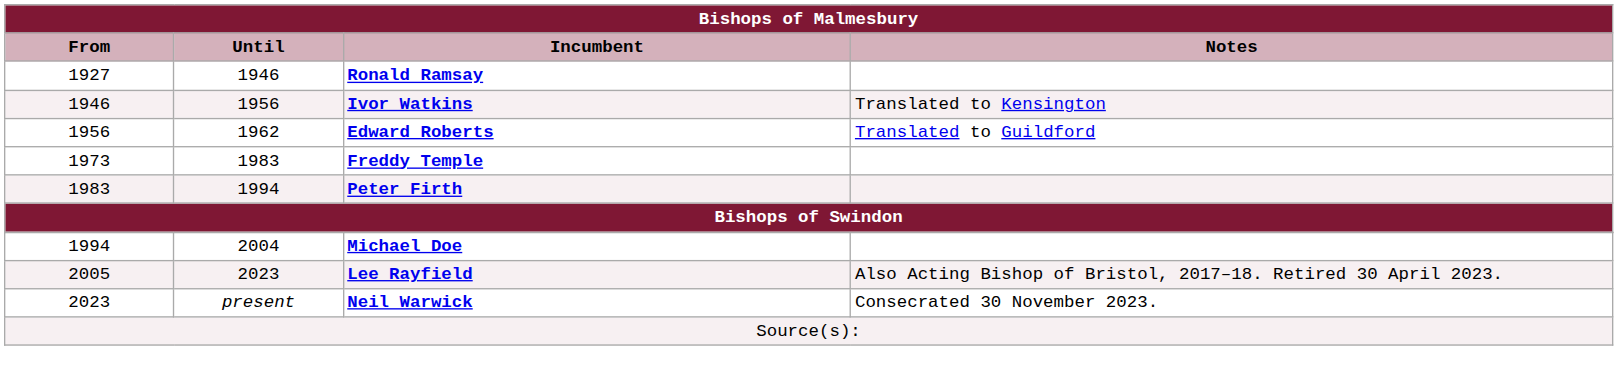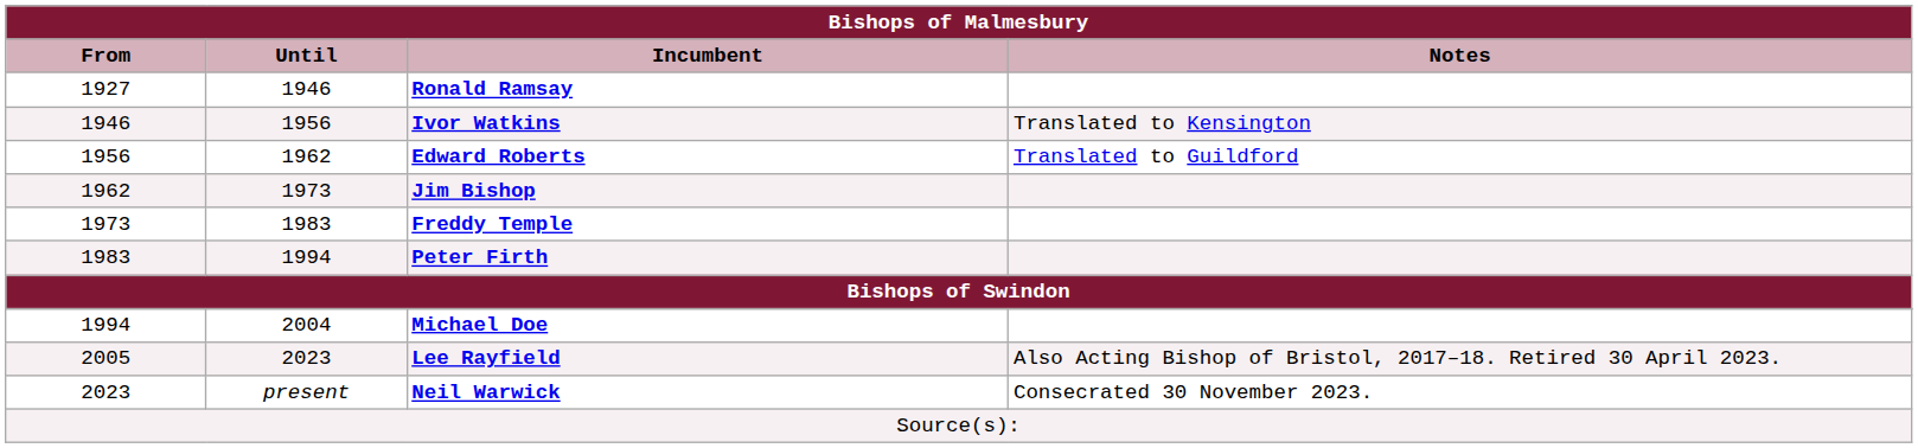 <table class="wikitable" style="width:95%;" border="1" cellpadding="2">
 <tr>
 <th colspan="4" style="background-color: #7F1734; color: white;">Bishops of Malmesbury</th>
 </tr>
 <tr valign=top>
 <th style="background-color:#D4B1BB" width="10%">From</th>
 <th style="background-color:#D4B1BB" width="10%">Until</th>
 <th style="background-color:#D4B1BB" width="30%">Incumbent</th>
 <th style="background-color:#D4B1BB" width="45%">Notes</th>
 </tr>
 <tr valign=top bgcolor="white">
 <td align="center">1927</td>
 <td align="center">1946</td>
 <td><strong><a href='#'>Ronald Ramsay</a></strong></td>
 <td></td>
 </tr>
 <tr valign=top bgcolor="#F7F0F2">
 <td align="center">1946</td>
 <td align="center">1956</td>
 <td><strong><a href='#'>Ivor Watkins</a></strong></td>
 <td>Translated to <a href='#'>Kensington</a></td>
 </tr>
 <tr valign=top bgcolor="white">
 <td align="center">1956</td>
 <td align="center">1962</td>
 <td><strong><a href='#'>Edward Roberts</a></strong></td>
 <td><a href='#'>Translated</a> to <a href='#'>Guildford</a></td>
+</tr>
+<tr valign=top bgcolor="#F7F0F2">
+<td align="center">1962</td>
+<td align="center">1973</td>
+<td><strong><a href='#'>Jim Bishop</a></strong></td>
+<td></td>
 </tr>
 <tr valign=top bgcolor="white">
 <td align="center">1973</td>
 <td align="center">1983</td>
 <td><strong><a href='#'>Freddy Temple</a></strong></td>
 <td></td>
 </tr>
 <tr valign=top bgcolor="#F7F0F2">
 <td align="center">1983</td>
 <td align="center">1994</td>
 <td><strong><a href='#'>Peter Firth</a></strong></td>
 <td></td>
 </tr>
 <tr>
 <th colspan="4" style="background-color: #7F1734; color: white;">Bishops of Swindon</th>
 </tr>
 <tr>
 </tr>
 <tr valign=top bgcolor="white">
 <td align="center">1994</td>
 <td align="center">2004</td>
 <td><strong><a href='#'>Michael Doe</a></strong></td>
 <td></td>
 </tr>
 <tr valign=top bgcolor="#F7F0F2">
 <td align="center">2005</td>
 <td align="center">2023</td>
 <td><strong><a href='#'>Lee Rayfield</a></strong></td>
 <td>Also Acting Bishop of Bristol, 2017–18. Retired 30 April 2023.</td>
 </tr>
 <tr valign=top bgcolor="white">
 <td align="center">2023</td>
 <td align="center"><em>present</em></td>
 <td><strong><a href='#'>Neil Warwick</a></strong></td>
 <td>Consecrated 30 November 2023.</td>
 </tr>
 <tr valign=top bgcolor="#F7F0F2">
 <td align="center" colspan="4">Source(s):</td>
 </tr>
 </table>
